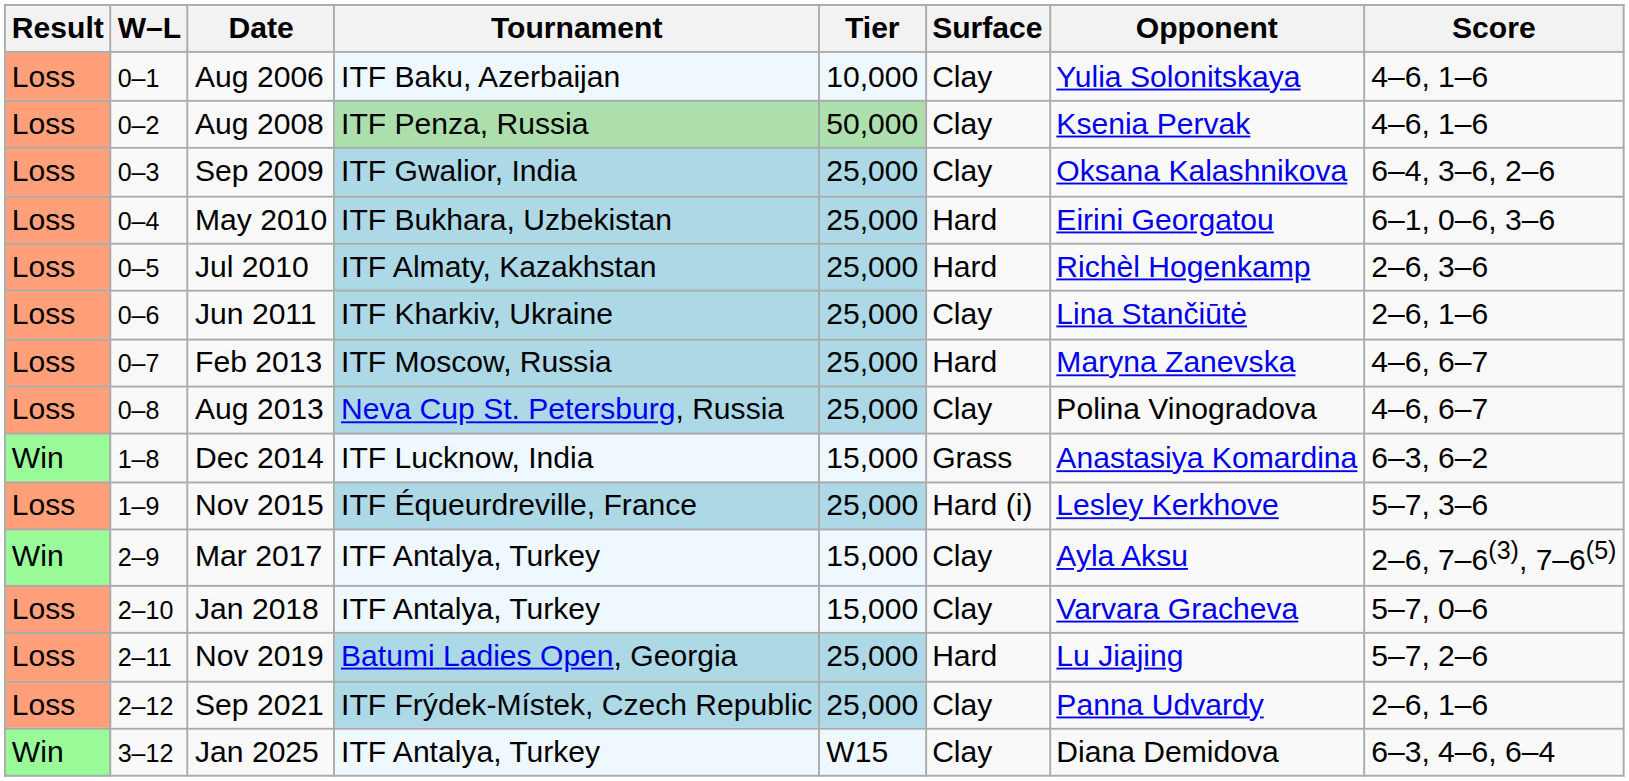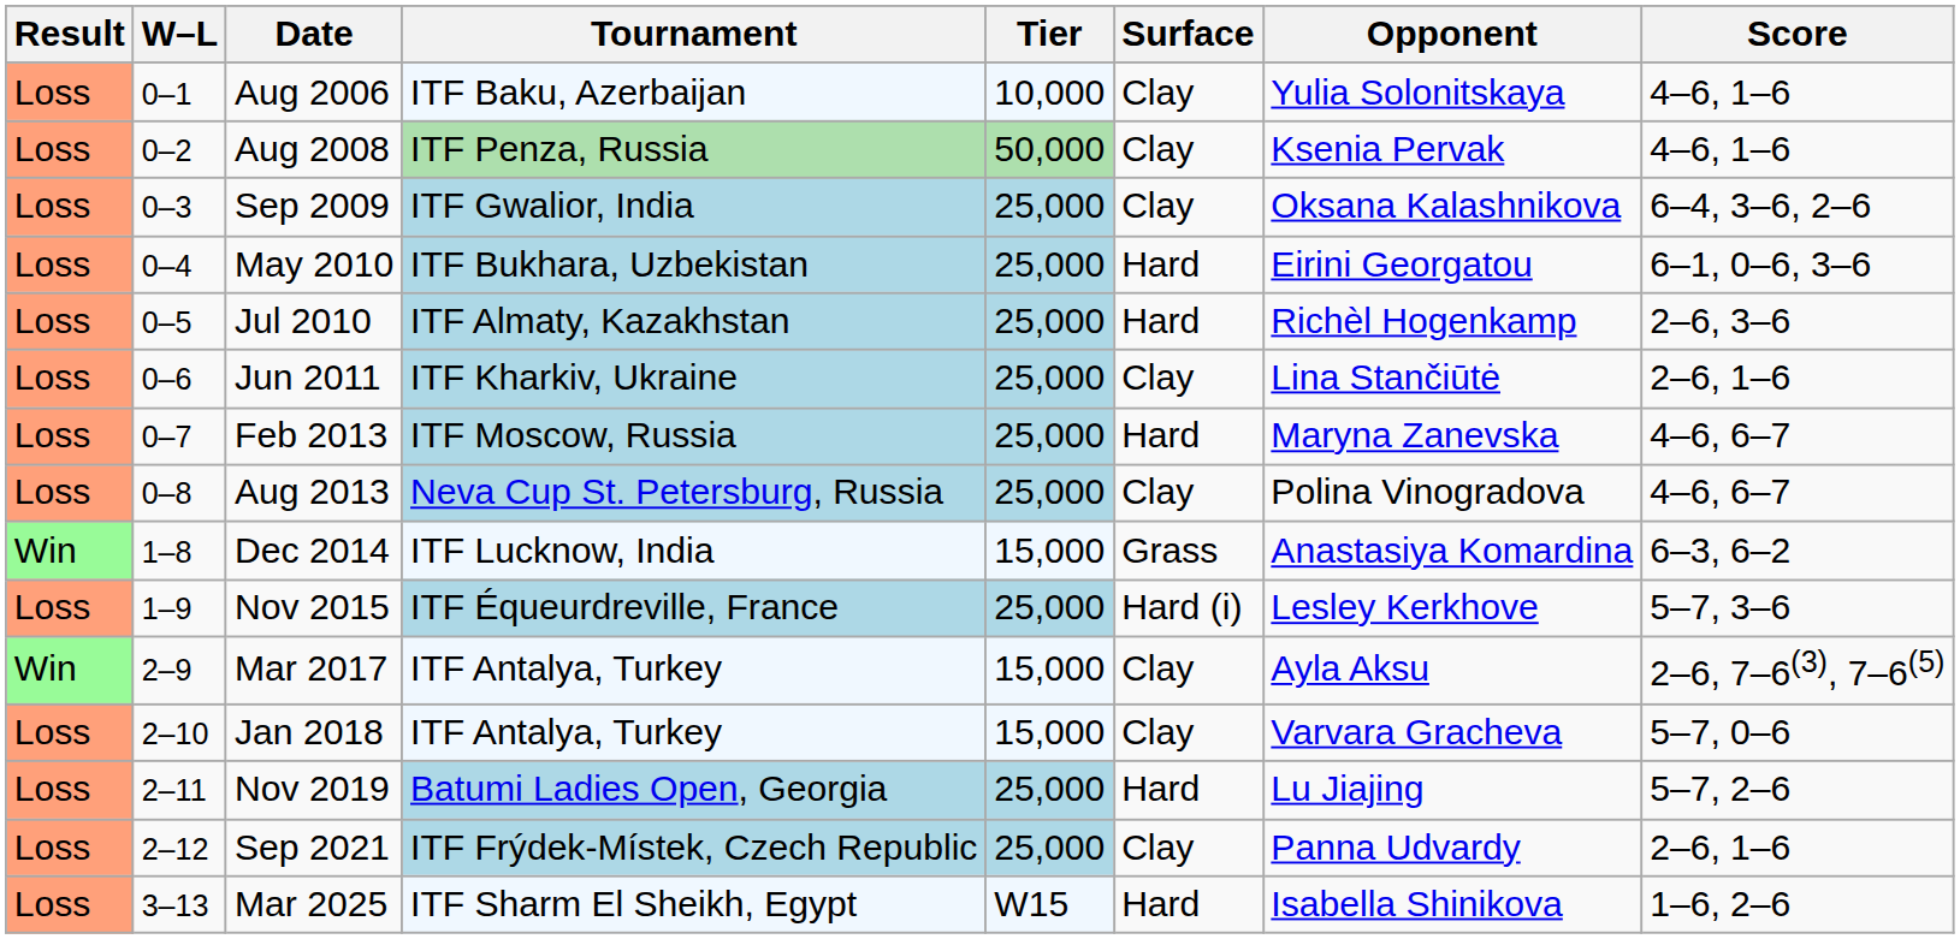 <table class="sortable wikitable">
 <tr>
 <th>Result</th>
 <th class="unsortable">W–L</th>
 <th>Date</th>
 <th>Tournament</th>
 <th>Tier</th>
 <th>Surface</th>
 <th>Opponent</th>
 <th class="unsortable">Score</th>
 </tr>
 <tr>
 <td style="background:#ffa07a;">Loss</td>
 <td><small>0–1</small></td>
 <td>Aug 2006</td>
 <td style="background:#f0f8ff;">ITF Baku, Azerbaijan</td>
 <td style="background:#f0f8ff;">10,000</td>
 <td>Clay</td>
 <td> <a href='#'>Yulia Solonitskaya</a></td>
 <td>4–6, 1–6</td>
 </tr>
 <tr>
 <td style="background:#ffa07a;">Loss</td>
 <td><small>0–2</small></td>
 <td>Aug 2008</td>
 <td style="background:#addfad;">ITF Penza, Russia</td>
 <td style="background:#addfad;">50,000</td>
 <td>Clay</td>
 <td> <a href='#'>Ksenia Pervak</a></td>
 <td>4–6, 1–6</td>
 </tr>
 <tr>
 <td style="background:#ffa07a;">Loss</td>
 <td><small>0–3</small></td>
 <td>Sep 2009</td>
 <td style="background:lightblue;">ITF Gwalior, India</td>
 <td style="background:lightblue;">25,000</td>
 <td>Clay</td>
 <td> <a href='#'>Oksana Kalashnikova</a></td>
 <td>6–4, 3–6, 2–6</td>
 </tr>
 <tr>
 <td style="background:#ffa07a;">Loss</td>
 <td><small>0–4</small></td>
 <td>May 2010</td>
 <td style="background:lightblue;">ITF Bukhara, Uzbekistan</td>
 <td style="background:lightblue;">25,000</td>
 <td>Hard</td>
 <td> <a href='#'>Eirini Georgatou</a></td>
 <td>6–1, 0–6, 3–6</td>
 </tr>
 <tr>
 <td style="background:#ffa07a;">Loss</td>
 <td><small>0–5</small></td>
 <td>Jul 2010</td>
 <td style="background:lightblue;">ITF Almaty, Kazakhstan</td>
 <td style="background:lightblue;">25,000</td>
 <td>Hard</td>
 <td> <a href='#'>Richèl Hogenkamp</a></td>
 <td>2–6, 3–6</td>
 </tr>
 <tr>
 <td style="background:#ffa07a;">Loss</td>
 <td><small>0–6</small></td>
 <td>Jun 2011</td>
 <td style="background:lightblue;">ITF Kharkiv, Ukraine</td>
 <td style="background:lightblue;">25,000</td>
 <td>Clay</td>
 <td> <a href='#'>Lina Stančiūtė</a></td>
 <td>2–6, 1–6</td>
 </tr>
 <tr>
 <td style="background:#ffa07a;">Loss</td>
 <td><small>0–7</small></td>
 <td>Feb 2013</td>
 <td style="background:lightblue;">ITF Moscow, Russia</td>
 <td style="background:lightblue;">25,000</td>
 <td>Hard</td>
 <td> <a href='#'>Maryna Zanevska</a></td>
 <td>4–6, 6–7</td>
 </tr>
 <tr>
 <td style="background:#ffa07a;">Loss</td>
 <td><small>0–8</small></td>
 <td>Aug 2013</td>
 <td style="background:lightblue;"><a href='#'>Neva Cup St. Petersburg</a>, Russia</td>
 <td style="background:lightblue;">25,000</td>
 <td>Clay</td>
 <td> Polina Vinogradova</td>
 <td>4–6, 6–7</td>
 </tr>
 <tr>
 <td style="background:#98fb98;">Win</td>
 <td><small>1–8</small></td>
 <td>Dec 2014</td>
 <td style="background:#f0f8ff;">ITF Lucknow, India</td>
 <td style="background:#f0f8ff;">15,000</td>
 <td>Grass</td>
 <td> <a href='#'>Anastasiya Komardina</a></td>
 <td>6–3, 6–2</td>
 </tr>
 <tr>
 <td style="background:#ffa07a;">Loss</td>
 <td><small>1–9</small></td>
 <td>Nov 2015</td>
 <td style="background:lightblue;">ITF Équeurdreville, France</td>
 <td style="background:lightblue;">25,000</td>
 <td>Hard (i)</td>
 <td> <a href='#'>Lesley Kerkhove</a></td>
 <td>5–7, 3–6</td>
 </tr>
 <tr>
 <td style="background:#98fb98;">Win</td>
 <td><small>2–9</small></td>
 <td>Mar 2017</td>
 <td style="background:#f0f8ff;">ITF Antalya, Turkey</td>
 <td style="background:#f0f8ff;">15,000</td>
 <td>Clay</td>
 <td> <a href='#'>Ayla Aksu</a></td>
 <td>2–6, 7–6<sup>(3)</sup>, 7–6<sup>(5)</sup></td>
 </tr>
 <tr>
 <td style="background:#ffa07a;">Loss</td>
 <td><small>2–10</small></td>
 <td>Jan 2018</td>
 <td style="background:#f0f8ff;">ITF Antalya, Turkey</td>
 <td style="background:#f0f8ff;">15,000</td>
 <td>Clay</td>
 <td> <a href='#'>Varvara Gracheva</a></td>
 <td>5–7, 0–6</td>
 </tr>
 <tr>
 <td style="background:#ffa07a;">Loss</td>
 <td><small>2–11</small></td>
 <td>Nov 2019</td>
 <td style="background:lightblue;"><a href='#'>Batumi Ladies Open</a>, Georgia</td>
 <td style="background:lightblue;">25,000</td>
 <td>Hard</td>
 <td> <a href='#'>Lu Jiajing</a></td>
 <td>5–7, 2–6</td>
 </tr>
 <tr>
 <td style="background:#ffa07a;">Loss</td>
 <td><small>2–12</small></td>
 <td>Sep 2021</td>
 <td style="background:lightblue;">ITF Frýdek-Místek, Czech Republic</td>
 <td style="background:lightblue;">25,000</td>
 <td>Clay</td>
 <td> <a href='#'>Panna Udvardy</a></td>
 <td>2–6, 1–6</td>
 </tr>
 <tr>
-<td style="background:#98fb98;">Win</td>
-<td><small>3–12</small></td>
-<td>Jan 2025</td>
-<td style="background:#f0f8ff;">ITF Antalya, Turkey</td>
+<td style="background:#ffa07a;">Loss</td>
+<td><small>3–13</small></td>
+<td>Mar 2025</td>
+<td style="background:#f0f8ff;">ITF Sharm El Sheikh, Egypt</td>
 <td style="background:#f0f8ff;">W15</td>
-<td>Clay</td>
-<td> Diana Demidova</td>
-<td>6–3, 4–6, 6–4</td>
+<td>Hard</td>
+<td> <a href='#'>Isabella Shinikova</a></td>
+<td>1–6, 2–6</td>
 </tr>
 </table>
